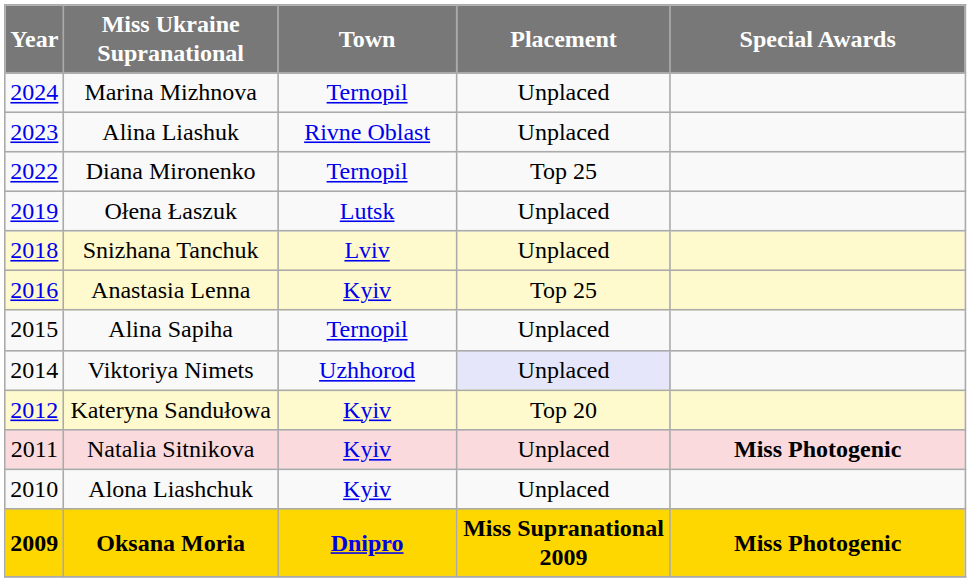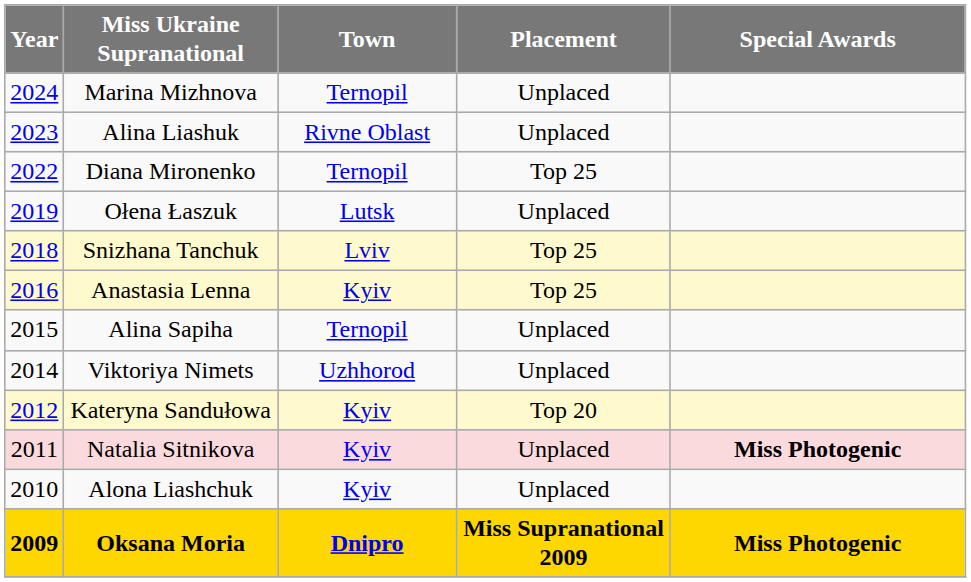 <table class="wikitable sortable" style="font-size: 95%; text-align:center">
 <tr>
 <th width="30" style="background-color:#787878;color:#FFFFFF;">Year</th>
 <th width="200" style="background-color:#787878;color:#FFFFFF;">Miss Ukraine Supranational</th>
 <th width="200" style="background-color:#787878;color:#FFFFFF;">Town</th>
 <th width="200" style="background-color:#787878;color:#FFFFFF;">Placement</th>
 <th width="400" style="background-color:#787878;color:#FFFFFF;">Special Awards</th>
 </tr>
 <tr>
 <td><a href='#'>2024</a></td>
 <td>Marina Mizhnova</td>
 <td><a href='#'>Ternopil</a></td>
 <td>Unplaced</td>
 <td></td>
 </tr>
 <tr>
 <td><a href='#'>2023</a></td>
 <td>Alina Liashuk</td>
 <td><a href='#'>Rivne Oblast</a></td>
 <td>Unplaced</td>
 <td></td>
 </tr>
 <tr>
 <td><a href='#'>2022</a></td>
 <td>Diana Mironenko</td>
 <td><a href='#'>Ternopil</a></td>
 <td>Top 25</td>
 <td></td>
 </tr>
 <tr>
 <td><a href='#'>2019</a></td>
 <td>Ołena Łaszuk</td>
 <td><a href='#'>Lutsk</a></td>
 <td>Unplaced</td>
 <td></td>
 </tr>
 <tr style="background:#FFFACD;">
 <td><a href='#'>2018</a></td>
 <td>Snizhana Tanchuk</td>
 <td><a href='#'>Lviv</a></td>
-<td>Unplaced</td>
+<td>Top 25</td>
 <td></td>
 </tr>
 <tr style="background:#FFFACD;">
 <td><a href='#'>2016</a></td>
 <td>Anastasia Lenna</td>
 <td><a href='#'>Kyiv</a></td>
 <td>Top 25</td>
 <td></td>
 </tr>
 <tr>
 <td>2015</td>
 <td>Alina Sapiha</td>
 <td><a href='#'>Ternopil</a></td>
 <td>Unplaced</td>
 <td></td>
 </tr>
 <tr>
 <td>2014</td>
 <td>Viktoriya Nimets</td>
 <td><a href='#'>Uzhhorod</a></td>
-<td style="background: lavender;">Unplaced</td>
+<td>Unplaced</td>
 <td></td>
 </tr>
 <tr style="background:#FFFACD;">
 <td><a href='#'>2012</a></td>
 <td>Kateryna Sandułowa</td>
 <td><a href='#'>Kyiv</a></td>
 <td>Top 20</td>
 <td></td>
 </tr>
 <tr style="background-color:#FADADD; ">
 <td>2011</td>
 <td>Natalia Sitnikova</td>
 <td><a href='#'>Kyiv</a></td>
 <td>Unplaced</td>
 <td><strong>Miss Photogenic</strong></td>
 </tr>
 <tr>
 <td>2010</td>
 <td>Alona Liashchuk</td>
 <td><a href='#'>Kyiv</a></td>
 <td>Unplaced</td>
 <td></td>
 </tr>
 <tr style="background-color:gold; font-weight: bold ">
 <td>2009</td>
 <td>Oksana Moria</td>
 <td><a href='#'>Dnipro</a></td>
 <td><strong>Miss Supranational 2009</strong></td>
 <td><strong>Miss Photogenic</strong></td>
 </tr>
 <tr>
 </tr>
 </table>
